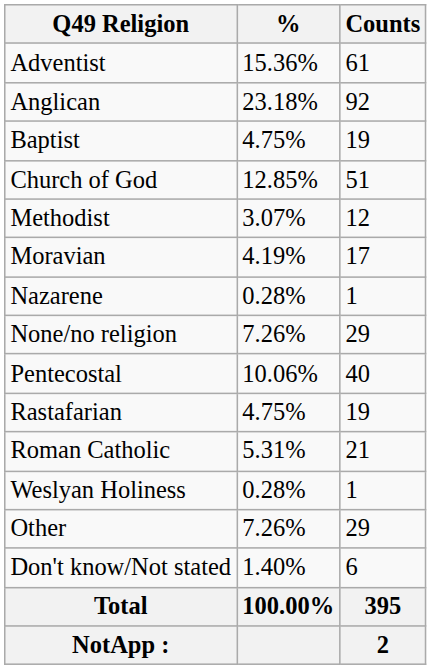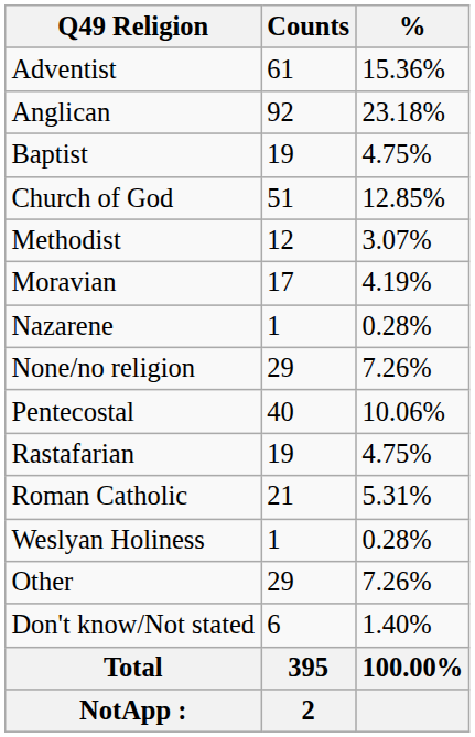 <table class="wikitable sortable">
 <tr>
 <th>Q49 Religion</th>
+<th>Counts</th>
 <th>%</th>
-<th>Counts</th>
 </tr>
 <tr>
 <td>Adventist</td>
+<td>61</td>
 <td>15.36%</td>
-<td>61</td>
 </tr>
 <tr>
 <td>Anglican</td>
+<td>92</td>
 <td>23.18%</td>
-<td>92</td>
 </tr>
 <tr>
 <td>Baptist</td>
+<td>19</td>
 <td>4.75%</td>
-<td>19</td>
 </tr>
 <tr>
 <td>Church of God</td>
+<td>51</td>
 <td>12.85%</td>
-<td>51</td>
 </tr>
 <tr>
 <td>Methodist</td>
+<td>12</td>
 <td>3.07%</td>
-<td>12</td>
 </tr>
 <tr>
 <td>Moravian</td>
+<td>17</td>
 <td>4.19%</td>
-<td>17</td>
 </tr>
 <tr>
 <td>Nazarene</td>
+<td>1</td>
 <td>0.28%</td>
-<td>1</td>
 </tr>
 <tr>
 <td>None/no religion</td>
+<td>29</td>
 <td>7.26%</td>
-<td>29</td>
 </tr>
 <tr>
 <td>Pentecostal</td>
+<td>40</td>
 <td>10.06%</td>
-<td>40</td>
 </tr>
 <tr>
 <td>Rastafarian</td>
+<td>19</td>
 <td>4.75%</td>
-<td>19</td>
 </tr>
 <tr>
 <td>Roman Catholic</td>
+<td>21</td>
 <td>5.31%</td>
-<td>21</td>
 </tr>
 <tr>
 <td>Weslyan Holiness</td>
+<td>1</td>
 <td>0.28%</td>
-<td>1</td>
 </tr>
 <tr>
 <td>Other</td>
+<td>29</td>
 <td>7.26%</td>
-<td>29</td>
 </tr>
 <tr>
 <td>Don't know/Not stated</td>
+<td>6</td>
 <td>1.40%</td>
-<td>6</td>
 </tr>
 <tr>
 <th>Total</th>
+<th>395</th>
 <th>100.00%</th>
-<th>395</th>
 </tr>
 <tr>
 <th>NotApp :</th>
+<th>2</th>
 <th></th>
-<th>2</th>
 </tr>
 </table>
